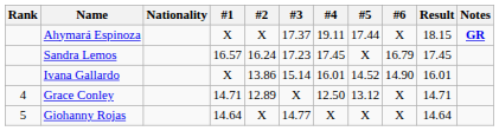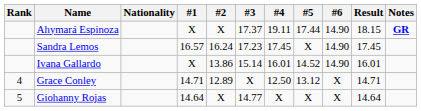 <table class="wikitable sortable" style="text-align:center">
 <tr>
 <th>Rank</th>
 <th>Name</th>
 <th>Nationality</th>
 <th>#1</th>
 <th>#2</th>
 <th>#3</th>
 <th>#4</th>
 <th>#5</th>
 <th>#6</th>
 <th>Result</th>
 <th>Notes</th>
 </tr>
 <tr>
 <td></td>
 <td align=left><a href='#'>Ahymará Espinoza</a></td>
 <td align=left></td>
 <td>X</td>
 <td>X</td>
 <td>17.37</td>
 <td>19.11</td>
 <td>17.44</td>
-<td>X</td>
+<td>14.90</td>
 <td>18.15</td>
 <td><strong><a href='#'>GR</a></strong></td>
 </tr>
 <tr>
 <td></td>
 <td align=left><a href='#'>Sandra Lemos</a></td>
 <td align=left></td>
 <td>16.57</td>
 <td>16.24</td>
 <td>17.23</td>
 <td>17.45</td>
 <td>X</td>
-<td>16.79</td>
+<td>14.90</td>
 <td>17.45</td>
 <td></td>
 </tr>
 <tr>
 <td></td>
 <td align=left><a href='#'>Ivana Gallardo</a></td>
 <td align=left></td>
 <td>X</td>
 <td>13.86</td>
 <td>15.14</td>
 <td>16.01</td>
 <td>14.52</td>
 <td>14.90</td>
 <td>16.01</td>
 <td></td>
 </tr>
 <tr>
 <td>4</td>
 <td align=left><a href='#'>Grace Conley</a></td>
 <td align=left></td>
 <td>14.71</td>
 <td>12.89</td>
 <td>X</td>
 <td>12.50</td>
 <td>13.12</td>
 <td>X</td>
 <td>14.71</td>
 <td></td>
 </tr>
 <tr>
 <td>5</td>
 <td align=left><a href='#'>Giohanny Rojas</a></td>
 <td align=left></td>
 <td>14.64</td>
 <td>X</td>
 <td>14.77</td>
 <td>X</td>
 <td>X</td>
 <td>X</td>
 <td>14.64</td>
 <td></td>
 </tr>
 </table>
